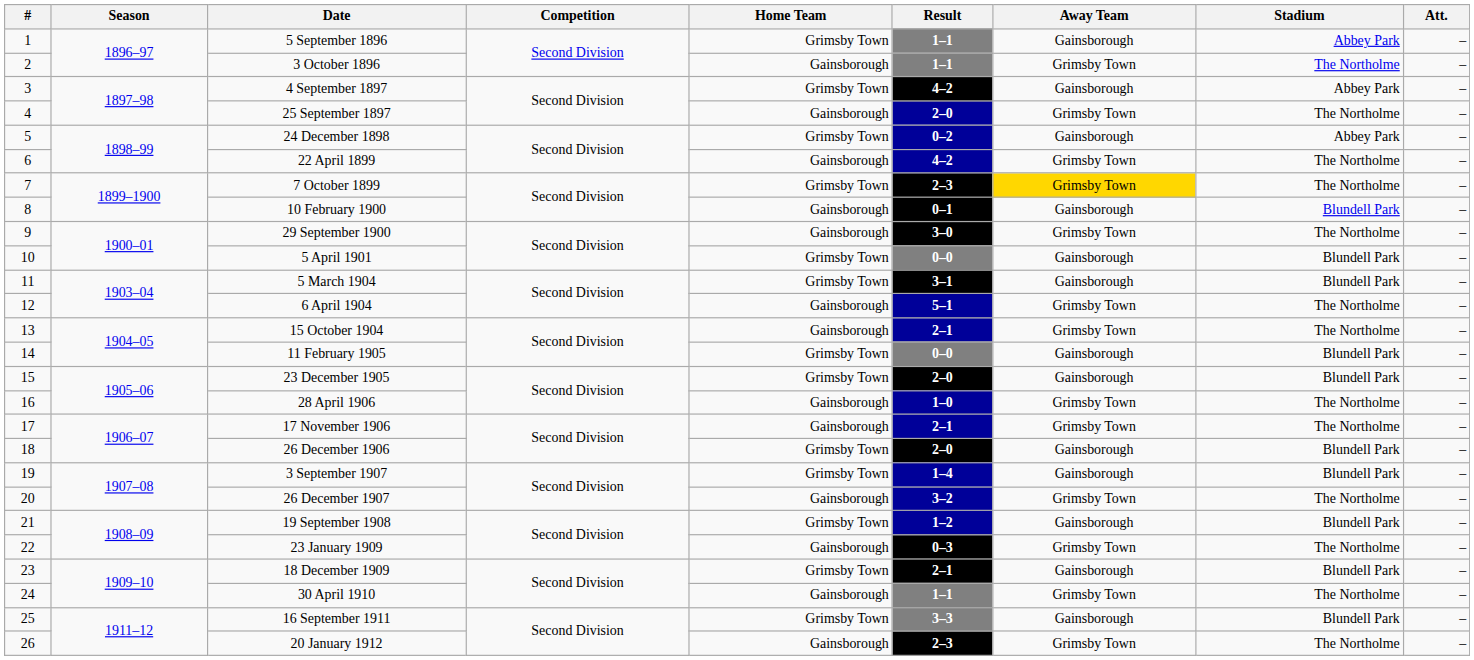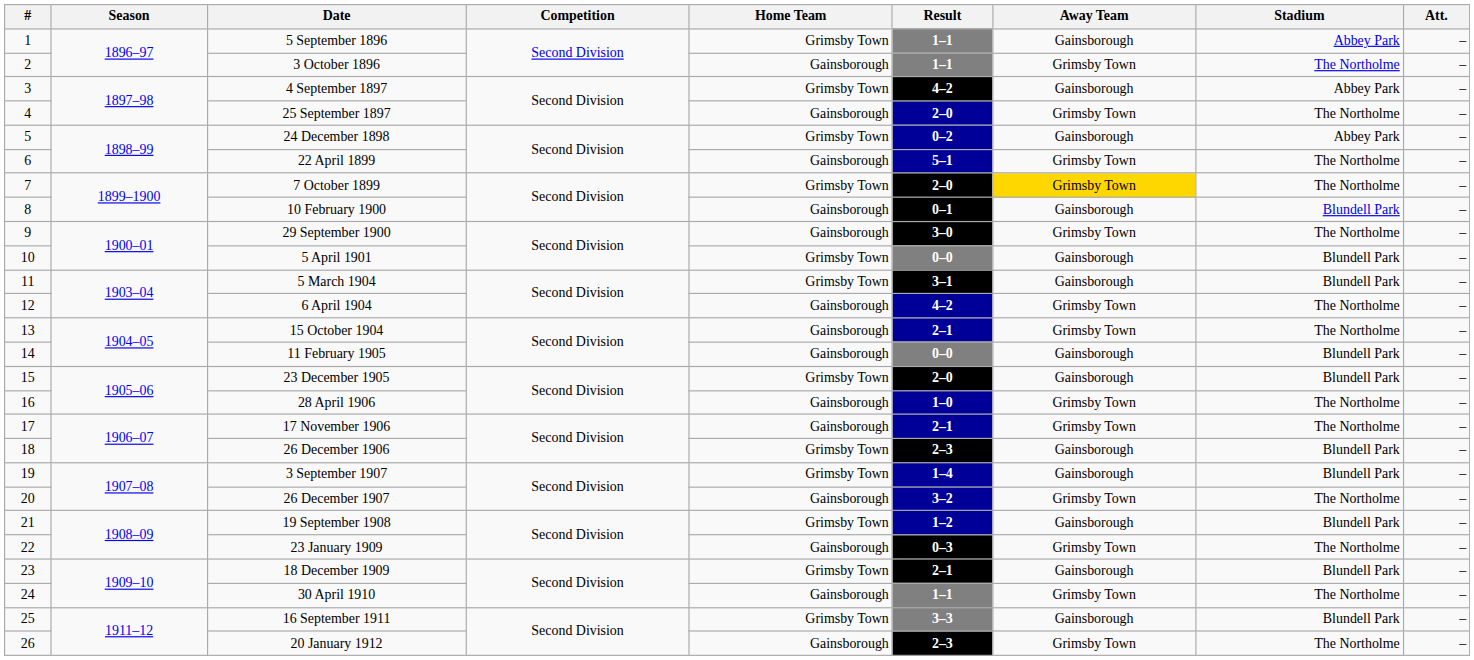 <table class="wikitable" style="text-align: center; width: 100%; font-size: 12px">
 <tr>
 <th><strong>#</strong></th>
 <th><strong>Season</strong></th>
 <th><strong>Date</strong></th>
 <th><strong>Competition</strong></th>
 <th><strong>Home Team</strong></th>
 <th><strong>Result</strong></th>
 <th><strong>Away Team</strong></th>
 <th><strong>Stadium</strong></th>
 <th><strong>Att.</strong></th>
 </tr>
 <tr>
 <td>1</td>
 <td rowspan=2><a href='#'>1896–97</a></td>
 <td>5 September 1896</td>
 <td rowspan=2><a href='#'>Second Division</a></td>
 <td style="text-align:right;">Grimsby Town</td>
 <td style="background:#808080; text-align:center; color:white;"><strong>1–1</strong></td>
 <td>Gainsborough</td>
 <td style="text-align:right;"><a href='#'>Abbey Park</a></td>
 <td style="text-align:right;">–</td>
 </tr>
 <tr>
 <td>2</td>
 <td>3 October 1896</td>
 <td style="text-align:right;">Gainsborough</td>
 <td style="background:#808080; text-align:center; color:white;"><strong>1–1</strong></td>
 <td>Grimsby Town</td>
 <td style="text-align:right;"><a href='#'>The Northolme</a></td>
 <td style="text-align:right;">–</td>
 </tr>
 <tr>
 <td>3</td>
 <td rowspan=2><a href='#'>1897–98</a></td>
 <td>4 September 1897</td>
 <td rowspan=2>Second Division</td>
 <td style="text-align:right;">Grimsby Town</td>
 <td style="background:#000000; text-align:center; color:white;"><strong>4–2</strong></td>
 <td>Gainsborough</td>
 <td style="text-align:right;">Abbey Park</td>
 <td style="text-align:right;">–</td>
 </tr>
 <tr>
 <td>4</td>
 <td>25 September 1897</td>
 <td style="text-align:right;">Gainsborough</td>
 <td style="background:#000099; text-align:center; color:white;"><strong>2–0</strong></td>
 <td>Grimsby Town</td>
 <td style="text-align:right;">The Northolme</td>
 <td style="text-align:right;">–</td>
 </tr>
 <tr>
 <td>5</td>
 <td rowspan=2><a href='#'>1898–99</a></td>
 <td>24 December 1898</td>
 <td rowspan=2>Second Division</td>
 <td style="text-align:right;">Grimsby Town</td>
 <td style="background:#000099; text-align:center; color:white;"><strong>0–2</strong></td>
 <td>Gainsborough</td>
 <td style="text-align:right;">Abbey Park</td>
 <td style="text-align:right;">–</td>
 </tr>
 <tr>
 <td>6</td>
 <td>22 April 1899</td>
 <td style="text-align:right;">Gainsborough</td>
-<td style="background:#000099; text-align:center; color:white;"><strong>4–2</strong></td>
+<td style="background:#000099; text-align:center; color:white;"><strong>5–1</strong></td>
 <td>Grimsby Town</td>
 <td style="text-align:right;">The Northolme</td>
 <td style="text-align:right;">–</td>
 </tr>
 <tr>
 <td>7</td>
 <td rowspan=2><a href='#'>1899–1900</a></td>
 <td>7 October 1899</td>
 <td rowspan=2>Second Division</td>
 <td style="text-align:right;">Grimsby Town</td>
-<td style="background:#000000; text-align:center; color:white;"><strong>2–3</strong></td>
+<td style="background:#000000; text-align:center; color:white;"><strong>2–0</strong></td>
 <td style="background: gold;">Grimsby Town</td>
 <td style="text-align:right;">The Northolme</td>
 <td style="text-align:right;">–</td>
 </tr>
 <tr>
 <td>8</td>
 <td>10 February 1900</td>
 <td style="text-align:right;">Gainsborough</td>
 <td style="background:#000000; text-align:center; color:white;"><strong>0–1</strong></td>
 <td>Gainsborough</td>
 <td style="text-align:right;"><a href='#'>Blundell Park</a></td>
 <td style="text-align:right;">–</td>
 </tr>
 <tr>
 <td>9</td>
 <td rowspan=2><a href='#'>1900–01</a></td>
 <td>29 September 1900</td>
 <td rowspan=2>Second Division</td>
 <td style="text-align:right;">Gainsborough</td>
 <td style="background:#000000; text-align:center; color:white;"><strong>3–0</strong></td>
 <td>Grimsby Town</td>
 <td style="text-align:right;">The Northolme</td>
 <td style="text-align:right;">–</td>
 </tr>
 <tr>
 <td>10</td>
 <td>5 April 1901</td>
 <td style="text-align:right;">Grimsby Town</td>
 <td style="background:#808080; text-align:center; color:white;"><strong>0–0</strong></td>
 <td>Gainsborough</td>
 <td style="text-align:right;">Blundell Park</td>
 <td style="text-align:right;">–</td>
 </tr>
 <tr>
 <td>11</td>
 <td rowspan=2><a href='#'>1903–04</a></td>
 <td>5 March 1904</td>
 <td rowspan=2>Second Division</td>
 <td style="text-align:right;">Grimsby Town</td>
 <td style="background:#000000; text-align:center; color:white;"><strong>3–1</strong></td>
 <td>Gainsborough</td>
 <td style="text-align:right;">Blundell Park</td>
 <td style="text-align:right;">–</td>
 </tr>
 <tr>
 <td>12</td>
 <td>6 April 1904</td>
 <td style="text-align:right;">Gainsborough</td>
-<td style="background:#000099; text-align:center; color:white;"><strong>5–1</strong></td>
+<td style="background:#000099; text-align:center; color:white;"><strong>4–2</strong></td>
 <td>Grimsby Town</td>
 <td style="text-align:right;">The Northolme</td>
 <td style="text-align:right;">–</td>
 </tr>
 <tr>
 <td>13</td>
 <td rowspan=2><a href='#'>1904–05</a></td>
 <td>15 October 1904</td>
 <td rowspan=2>Second Division</td>
 <td style="text-align:right;">Gainsborough</td>
 <td style="background:#000099; text-align:center; color:white;"><strong>2–1</strong></td>
 <td>Grimsby Town</td>
 <td style="text-align:right;">The Northolme</td>
 <td style="text-align:right;">–</td>
 </tr>
 <tr>
 <td>14</td>
 <td>11 February 1905</td>
-<td style="text-align:right;">Grimsby Town</td>
+<td style="text-align:right;">Gainsborough</td>
 <td style="background:#808080; text-align:center; color:white;"><strong>0–0</strong></td>
 <td>Gainsborough</td>
 <td style="text-align:right;">Blundell Park</td>
 <td style="text-align:right;">–</td>
 </tr>
 <tr>
 <td>15</td>
 <td rowspan=2><a href='#'>1905–06</a></td>
 <td>23 December 1905</td>
 <td rowspan=2>Second Division</td>
 <td style="text-align:right;">Grimsby Town</td>
 <td style="background:#000000; text-align:center; color:white;"><strong>2–0</strong></td>
 <td>Gainsborough</td>
 <td style="text-align:right;">Blundell Park</td>
 <td style="text-align:right;">–</td>
 </tr>
 <tr>
 <td>16</td>
 <td>28 April 1906</td>
 <td style="text-align:right;">Gainsborough</td>
 <td style="background:#000099; text-align:center; color:white;"><strong>1–0</strong></td>
 <td>Grimsby Town</td>
 <td style="text-align:right;">The Northolme</td>
 <td style="text-align:right;">–</td>
 </tr>
 <tr>
 <td>17</td>
 <td rowspan=2><a href='#'>1906–07</a></td>
 <td>17 November 1906</td>
 <td rowspan=2>Second Division</td>
 <td style="text-align:right;">Gainsborough</td>
 <td style="background:#000099; text-align:center; color:white;"><strong>2–1</strong></td>
 <td>Grimsby Town</td>
 <td style="text-align:right;">The Northolme</td>
 <td style="text-align:right;">–</td>
 </tr>
 <tr>
 <td>18</td>
 <td>26 December 1906</td>
 <td style="text-align:right;">Grimsby Town</td>
-<td style="background:#000000; text-align:center; color:white;"><strong>2–0</strong></td>
+<td style="background:#000000; text-align:center; color:white;"><strong>2–3</strong></td>
 <td>Gainsborough</td>
 <td style="text-align:right;">Blundell Park</td>
 <td style="text-align:right;">–</td>
 </tr>
 <tr>
 <td>19</td>
 <td rowspan=2><a href='#'>1907–08</a></td>
 <td>3 September 1907</td>
 <td rowspan=2>Second Division</td>
 <td style="text-align:right;">Grimsby Town</td>
 <td style="background:#000099; text-align:center; color:white;"><strong>1–4</strong></td>
 <td>Gainsborough</td>
 <td style="text-align:right;">Blundell Park</td>
 <td style="text-align:right;">–</td>
 </tr>
 <tr>
 <td>20</td>
 <td>26 December 1907</td>
 <td style="text-align:right;">Gainsborough</td>
 <td style="background:#000099; text-align:center; color:white;"><strong>3–2</strong></td>
 <td>Grimsby Town</td>
 <td style="text-align:right;">The Northolme</td>
 <td style="text-align:right;">–</td>
 </tr>
 <tr>
 <td>21</td>
 <td rowspan=2><a href='#'>1908–09</a></td>
 <td>19 September 1908</td>
 <td rowspan=2>Second Division</td>
 <td style="text-align:right;">Grimsby Town</td>
 <td style="background:#000099; text-align:center; color:white;"><strong>1–2</strong></td>
 <td>Gainsborough</td>
 <td style="text-align:right;">Blundell Park</td>
 <td style="text-align:right;">–</td>
 </tr>
 <tr>
 <td>22</td>
 <td>23 January 1909</td>
 <td style="text-align:right;">Gainsborough</td>
 <td style="background:#000000; text-align:center; color:white;"><strong>0–3</strong></td>
 <td>Grimsby Town</td>
 <td style="text-align:right;">The Northolme</td>
 <td style="text-align:right;">–</td>
 </tr>
 <tr>
 <td>23</td>
 <td rowspan=2><a href='#'>1909–10</a></td>
 <td>18 December 1909</td>
 <td rowspan=2>Second Division</td>
 <td style="text-align:right;">Grimsby Town</td>
 <td style="background:#000000; text-align:center; color:white;"><strong>2–1</strong></td>
 <td>Gainsborough</td>
 <td style="text-align:right;">Blundell Park</td>
 <td style="text-align:right;">–</td>
 </tr>
 <tr>
 <td>24</td>
 <td>30 April 1910</td>
 <td style="text-align:right;">Gainsborough</td>
 <td style="background:#808080; text-align:center; color:white;"><strong>1–1</strong></td>
 <td>Grimsby Town</td>
 <td style="text-align:right;">The Northolme</td>
 <td style="text-align:right;">–</td>
 </tr>
 <tr>
 <td>25</td>
 <td rowspan=2><a href='#'>1911–12</a></td>
 <td>16 September 1911</td>
 <td rowspan=2>Second Division</td>
 <td style="text-align:right;">Grimsby Town</td>
 <td style="background:#808080; text-align:center; color:white;"><strong>3–3</strong></td>
 <td>Gainsborough</td>
 <td style="text-align:right;">Blundell Park</td>
 <td style="text-align:right;">–</td>
 </tr>
 <tr>
 <td>26</td>
 <td>20 January 1912</td>
 <td style="text-align:right;">Gainsborough</td>
 <td style="background:#000000; text-align:center; color:white;"><strong>2–3</strong></td>
 <td>Grimsby Town</td>
 <td style="text-align:right;">The Northolme</td>
 <td style="text-align:right;">–</td>
 </tr>
 </table>
